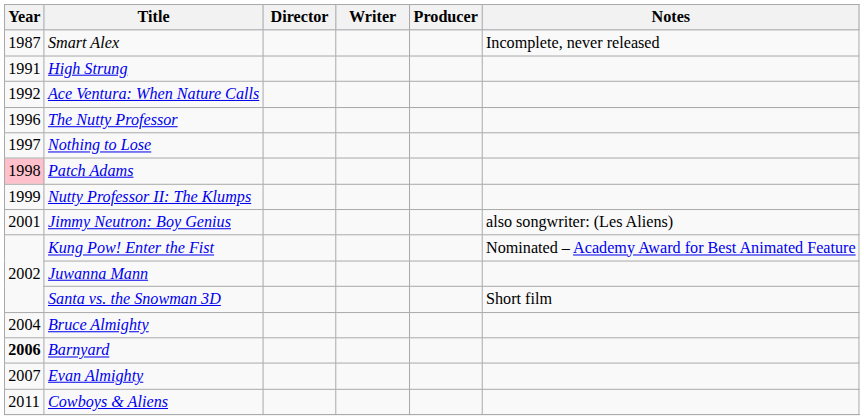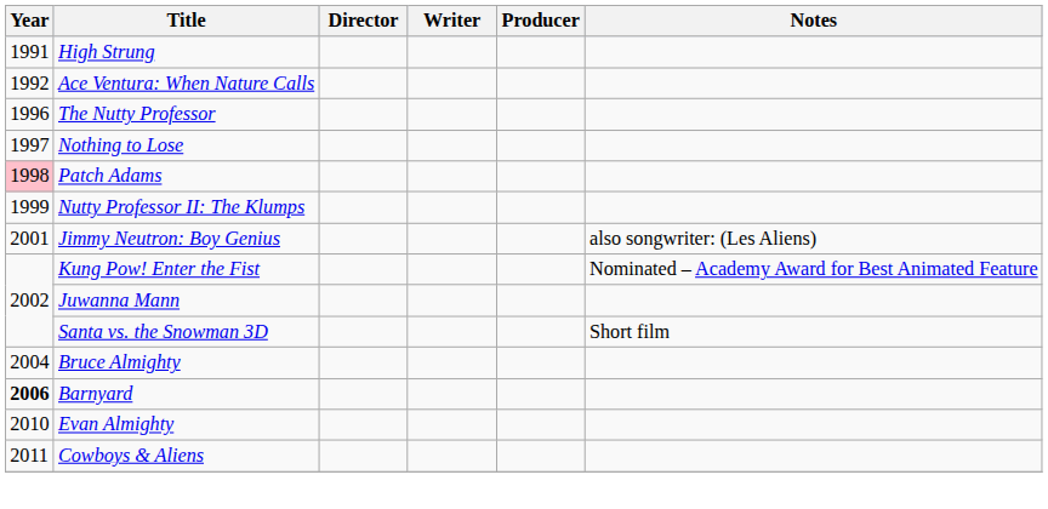 <table class="wikitable">
 <tr style="background:#b0c4de; text-align:center;">
 <th>Year</th>
 <th>Title</th>
 <th width="65">Director</th>
 <th width="65">Writer</th>
 <th width="65">Producer</th>
 <th>Notes</th>
-</tr>
-<tr>
-<td>1987</td>
-<td><em>Smart Alex</em></td>
-<td></td>
-<td></td>
-<td></td>
-<td>Incomplete, never released</td>
 </tr>
 <tr>
 <td>1991</td>
 <td><em><a href='#'>High Strung</a></em></td>
 <td></td>
 <td></td>
 <td></td>
 <td></td>
 </tr>
 <tr>
 <td>1992</td>
 <td><em><a href='#'>Ace Ventura: When Nature Calls</a></em></td>
 <td></td>
 <td></td>
 <td></td>
 <td></td>
 </tr>
 <tr>
 <td>1996</td>
 <td><em><a href='#'>The Nutty Professor</a></em></td>
 <td></td>
 <td></td>
 <td></td>
 <td></td>
 </tr>
 <tr>
 <td>1997</td>
 <td><em><a href='#'>Nothing to Lose</a></em></td>
 <td></td>
 <td></td>
 <td></td>
 <td></td>
 </tr>
 <tr>
 <td style="background: pink;">1998</td>
 <td><em><a href='#'>Patch Adams</a></em></td>
 <td></td>
 <td></td>
 <td></td>
 <td></td>
 </tr>
 <tr>
 <td>1999</td>
 <td><em><a href='#'>Nutty Professor II: The Klumps</a></em></td>
 <td></td>
 <td></td>
 <td></td>
 <td></td>
 </tr>
 <tr>
 <td>2001</td>
 <td><em><a href='#'>Jimmy Neutron: Boy Genius</a></em></td>
 <td></td>
 <td></td>
 <td></td>
 <td>also songwriter: (Les Aliens)</td>
 </tr>
 <tr>
 <td rowspan="3">2002</td>
 <td><em><a href='#'>Kung Pow! Enter the Fist</a></em></td>
 <td></td>
 <td></td>
 <td></td>
 <td>Nominated – <a href='#'>Academy Award for Best Animated Feature</a></td>
 </tr>
 <tr>
 <td><em><a href='#'>Juwanna Mann</a></em></td>
 <td></td>
 <td></td>
 <td></td>
 <td></td>
 </tr>
 <tr>
 <td><em><a href='#'>Santa vs. the Snowman 3D</a></em></td>
 <td></td>
 <td></td>
 <td></td>
 <td>Short film</td>
 </tr>
 <tr>
 <td>2004</td>
 <td><em><a href='#'>Bruce Almighty</a></em></td>
 <td></td>
 <td></td>
 <td></td>
 <td></td>
 </tr>
 <tr>
 <td><strong>2006</strong></td>
 <td><em><a href='#'>Barnyard</a></em></td>
 <td></td>
 <td></td>
 <td></td>
 <td></td>
 </tr>
 <tr>
-<td>2007</td>
+<td>2010</td>
 <td><em><a href='#'>Evan Almighty</a></em></td>
 <td></td>
 <td></td>
 <td></td>
 <td></td>
 </tr>
 <tr>
 <td>2011</td>
 <td><em><a href='#'>Cowboys & Aliens</a></em></td>
 <td></td>
 <td></td>
 <td></td>
 <td></td>
 </tr>
 <tr>
 </tr>
 </table>
